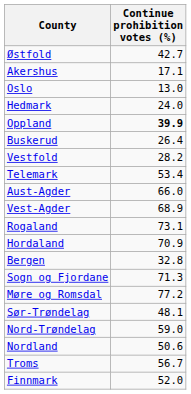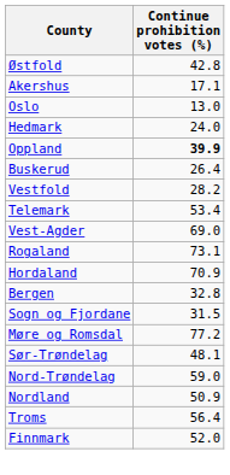 <table class="wikitable sortable">
 <tr>
 <th>County</th>
 <th>Continue<br>prohibition<br>votes (%)</th>
 </tr>
 <tr>
 <td><a href='#'>Østfold</a></td>
-<td align="right">42.7</td>
+<td align="right">42.8</td>
 </tr>
 <tr>
 <td><a href='#'>Akershus</a></td>
 <td align="right">17.1</td>
 </tr>
 <tr>
 <td><a href='#'>Oslo</a></td>
 <td align="right">13.0</td>
 </tr>
 <tr>
 <td><a href='#'>Hedmark</a></td>
 <td align="right">24.0</td>
 </tr>
 <tr>
 <td><a href='#'>Oppland</a></td>
 <td align="right"><strong>39.9</strong></td>
 </tr>
 <tr>
 <td><a href='#'>Buskerud</a></td>
 <td align="right">26.4</td>
 </tr>
 <tr>
 <td><a href='#'>Vestfold</a></td>
 <td align="right">28.2</td>
 </tr>
 <tr>
 <td><a href='#'>Telemark</a></td>
 <td align="right">53.4</td>
 </tr>
 <tr>
-<td><a href='#'>Aust-Agder</a></td>
-<td align="right">66.0</td>
-</tr>
-<tr>
 <td><a href='#'>Vest-Agder</a></td>
-<td align="right">68.9</td>
+<td align="right">69.0</td>
 </tr>
 <tr>
 <td><a href='#'>Rogaland</a></td>
 <td align="right">73.1</td>
 </tr>
 <tr>
 <td><a href='#'>Hordaland</a></td>
 <td align="right">70.9</td>
 </tr>
 <tr>
 <td><a href='#'>Bergen</a></td>
 <td align="right">32.8</td>
 </tr>
 <tr>
 <td><a href='#'>Sogn og Fjordane</a></td>
-<td align="right">71.3</td>
+<td align="right">31.5</td>
 </tr>
 <tr>
 <td><a href='#'>Møre og Romsdal</a></td>
 <td align="right">77.2</td>
 </tr>
 <tr>
 <td><a href='#'>Sør-Trøndelag</a></td>
 <td align="right">48.1</td>
 </tr>
 <tr>
 <td><a href='#'>Nord-Trøndelag</a></td>
 <td align="right">59.0</td>
 </tr>
 <tr>
 <td><a href='#'>Nordland</a></td>
-<td align="right">50.6</td>
+<td align="right">50.9</td>
 </tr>
 <tr>
 <td><a href='#'>Troms</a></td>
-<td align="right">56.7</td>
+<td align="right">56.4</td>
 </tr>
 <tr>
 <td><a href='#'>Finnmark</a></td>
 <td align="right">52.0</td>
 </tr>
 </table>
